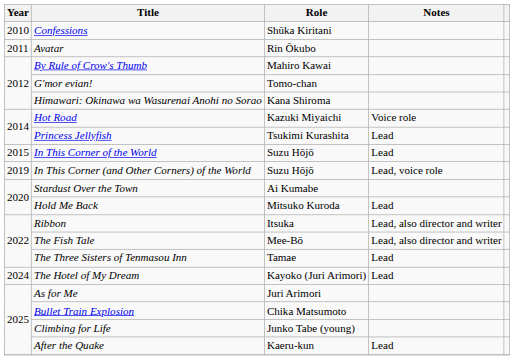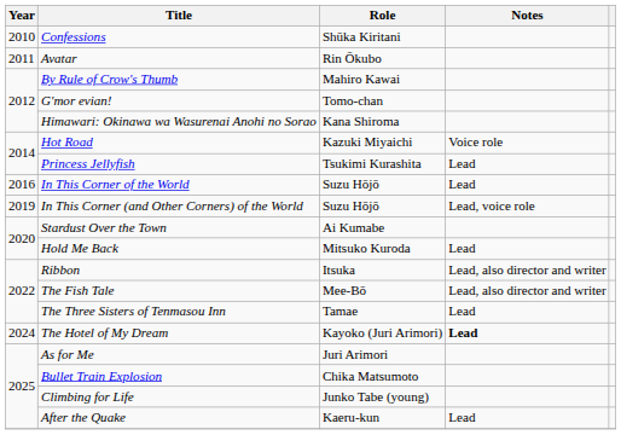 <table class="wikitable sortable">
 <tr>
 <th>Year</th>
 <th>Title</th>
 <th>Role</th>
 <th class="unsortable">Notes</th>
 <th class="unsortable"></th>
 </tr>
 <tr>
 <td>2010</td>
 <td><em><a href='#'>Confessions</a></em></td>
 <td>Shūka Kiritani</td>
 <td></td>
 <td></td>
 </tr>
 <tr>
 <td>2011</td>
 <td><em>Avatar</em></td>
 <td>Rin Ōkubo</td>
 <td></td>
 <td></td>
 </tr>
 <tr>
 <td rowspan="3">2012</td>
 <td><em><a href='#'>By Rule of Crow's Thumb</a></em></td>
 <td>Mahiro Kawai</td>
 <td></td>
 <td></td>
 </tr>
 <tr>
 <td><em>G'mor evian!</em></td>
 <td>Tomo-chan</td>
 <td></td>
 <td></td>
 </tr>
 <tr>
 <td><em>Himawari: Okinawa wa Wasurenai Anohi no Sorao</em></td>
 <td>Kana Shiroma</td>
 <td></td>
 <td></td>
 </tr>
 <tr>
 <td rowspan="2">2014</td>
 <td><em><a href='#'>Hot Road</a></em></td>
 <td>Kazuki Miyaichi</td>
 <td>Voice role</td>
 <td></td>
 </tr>
 <tr>
 <td><em><a href='#'>Princess Jellyfish</a></em></td>
 <td>Tsukimi Kurashita</td>
 <td>Lead</td>
 <td></td>
 </tr>
 <tr>
-<td>2015</td>
+<td>2016</td>
 <td><em><a href='#'>In This Corner of the World</a></em></td>
 <td>Suzu Hōjō</td>
 <td>Lead</td>
 <td></td>
 </tr>
 <tr>
 <td>2019</td>
 <td><em>In This Corner (and Other Corners) of the World</em></td>
 <td>Suzu Hōjō</td>
 <td>Lead, voice role</td>
 <td></td>
 </tr>
 <tr>
 <td rowspan="2">2020</td>
 <td><em>Stardust Over the Town</em></td>
 <td>Ai Kumabe</td>
 <td></td>
 <td></td>
 </tr>
 <tr>
 <td><em>Hold Me Back</em></td>
 <td>Mitsuko Kuroda</td>
 <td>Lead</td>
 <td></td>
 </tr>
 <tr>
 <td rowspan="3">2022</td>
 <td><em>Ribbon</em></td>
 <td>Itsuka</td>
 <td>Lead, also director and writer</td>
 <td></td>
 </tr>
 <tr>
 <td><em>The Fish Tale</em></td>
 <td>Mee-Bō</td>
 <td>Lead, also director and writer</td>
 <td></td>
 </tr>
 <tr>
 <td><em>The Three Sisters of Tenmasou Inn</em></td>
 <td>Tamae</td>
 <td>Lead</td>
 <td></td>
 </tr>
 <tr>
 <td>2024</td>
 <td><em>The Hotel of My Dream</em></td>
 <td>Kayoko (Juri Arimori)</td>
-<td>Lead</td>
+<td><strong>Lead</strong></td>
 <td></td>
 </tr>
 <tr>
 <td rowspan="4">2025</td>
 <td><em>As for Me</em></td>
 <td>Juri Arimori</td>
 <td></td>
 <td></td>
 </tr>
 <tr>
 <td><em><a href='#'>Bullet Train Explosion</a></em></td>
 <td>Chika Matsumoto</td>
 <td></td>
 <td></td>
 </tr>
 <tr>
 <td><em>Climbing for Life</em></td>
 <td>Junko Tabe (young)</td>
 <td></td>
 <td></td>
 </tr>
 <tr>
 <td><em>After the Quake</em></td>
 <td>Kaeru-kun</td>
 <td>Lead</td>
 <td></td>
 </tr>
 <tr>
 </tr>
 </table>
